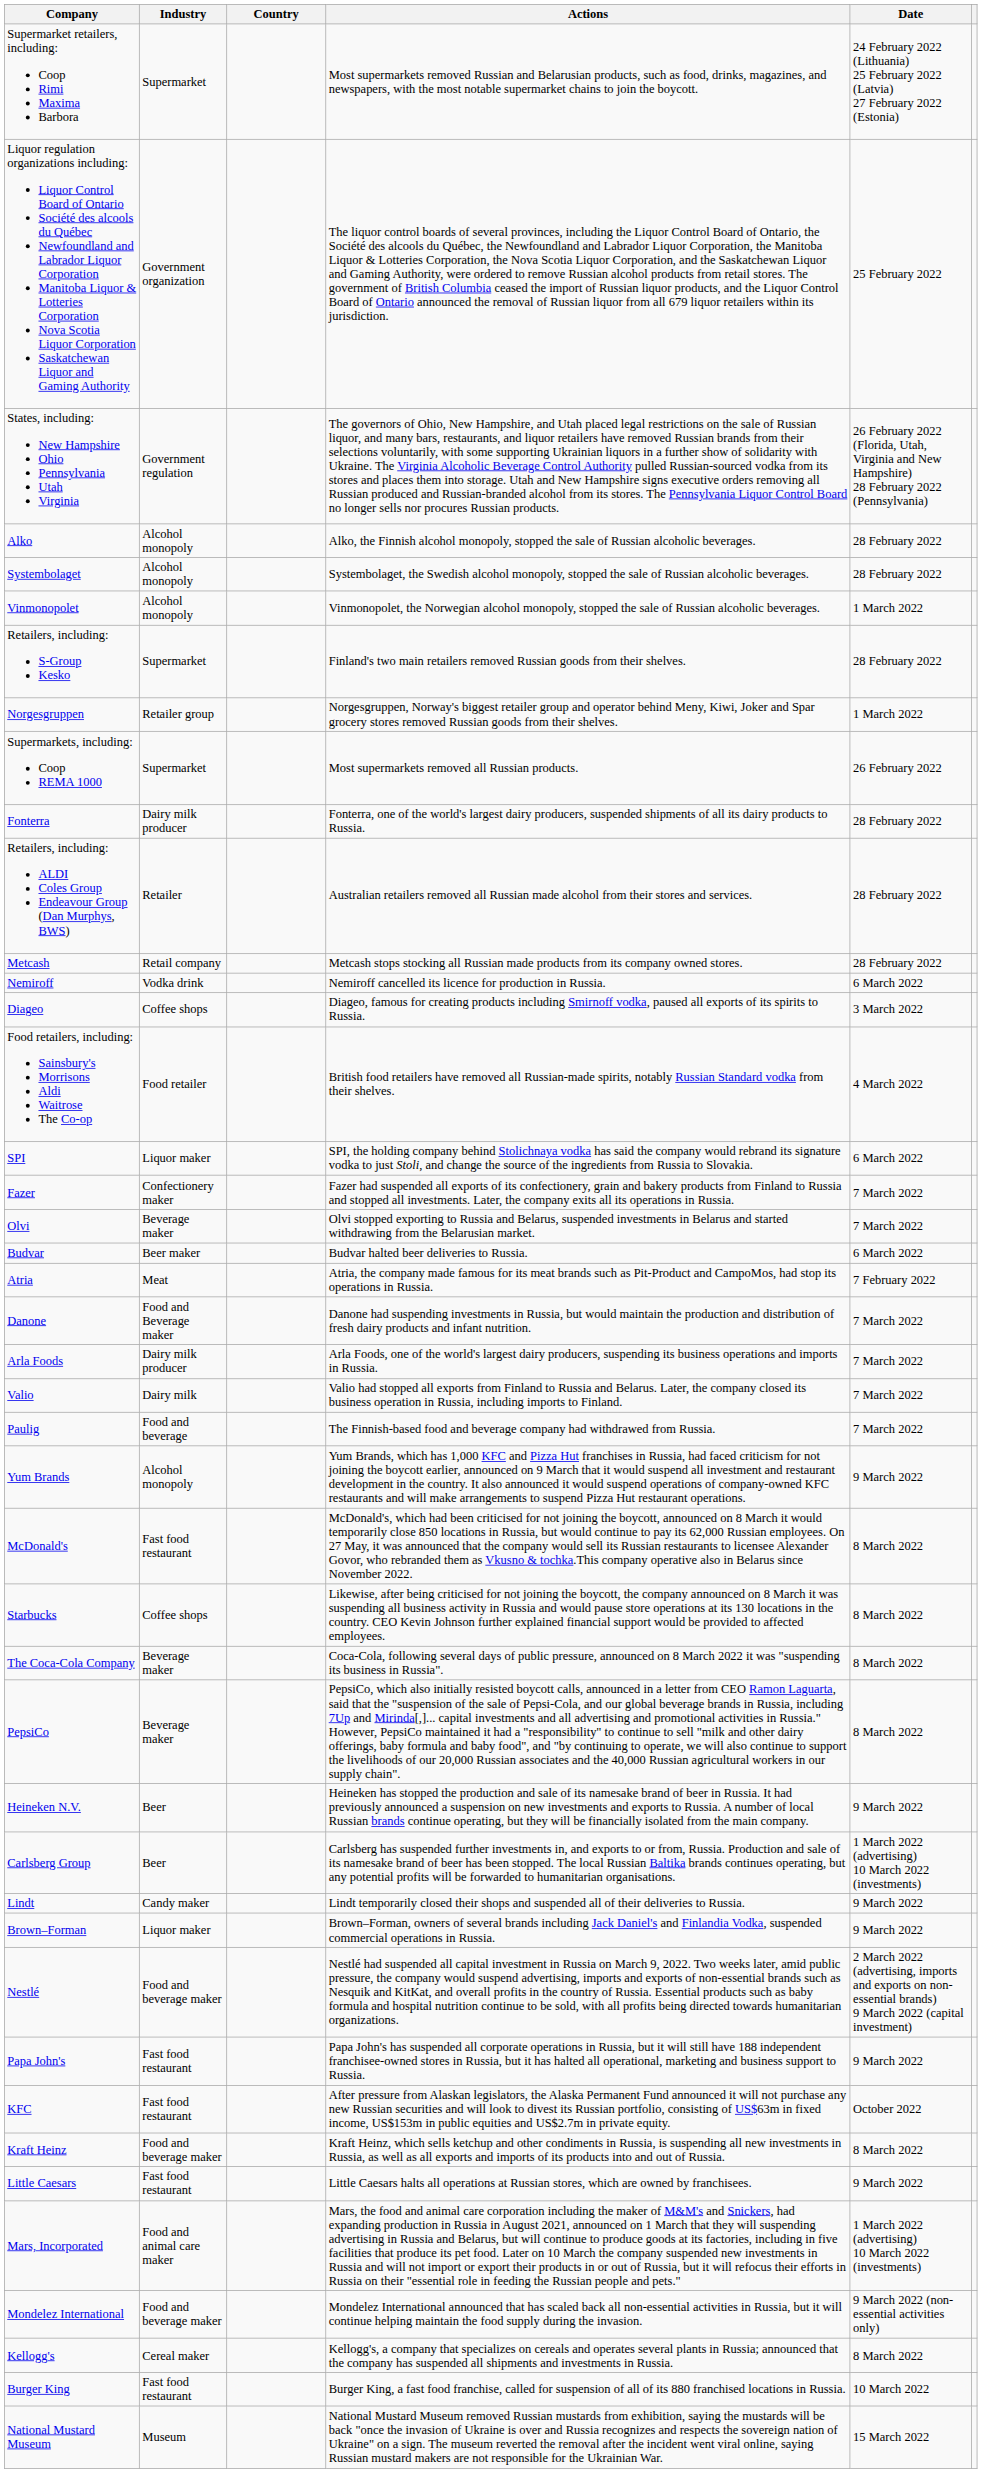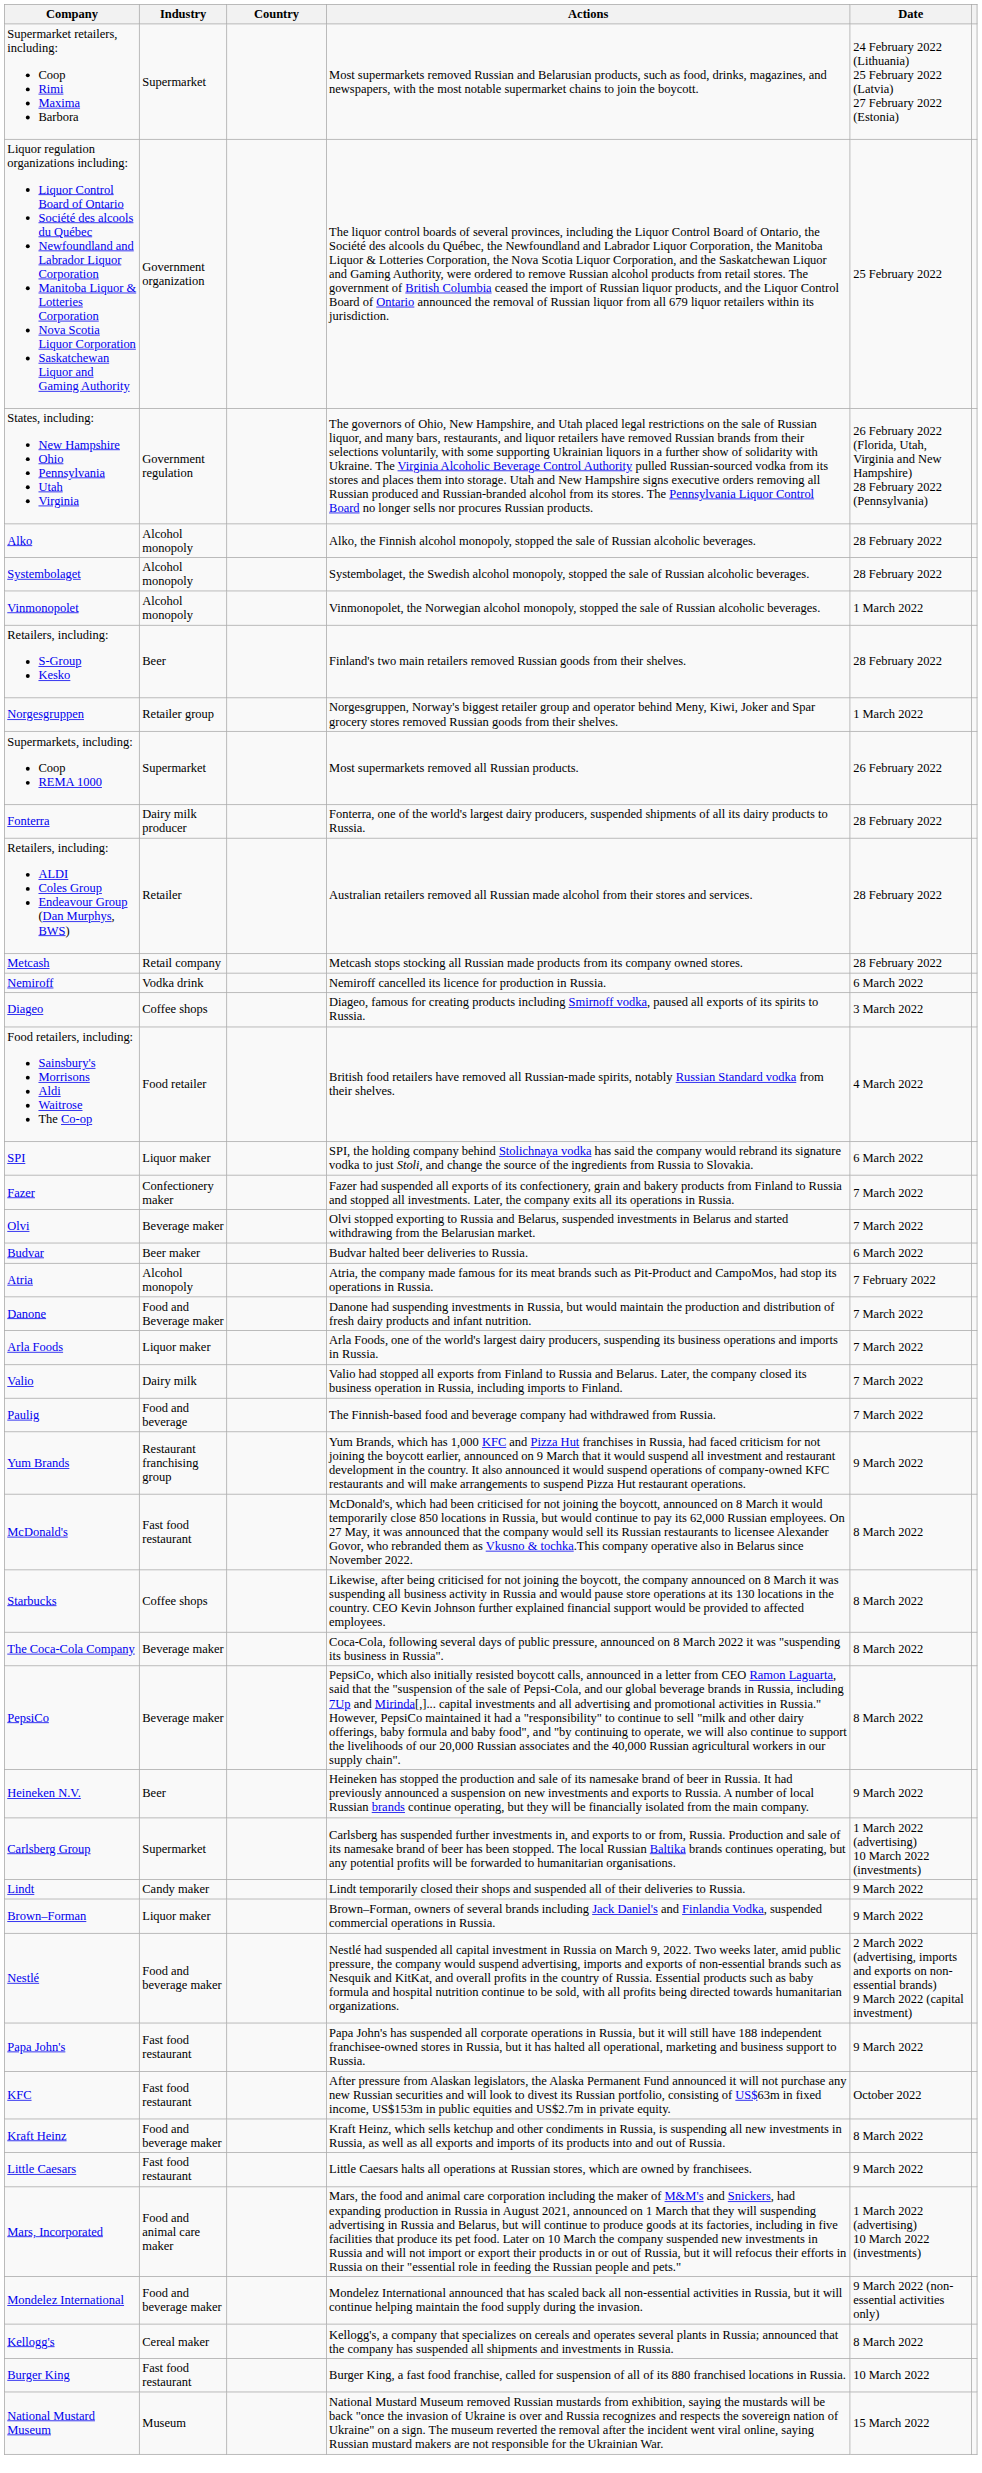 <table class="wikitable sortable">
 <tr>
 <th>Company</th>
 <th>Industry</th>
 <th width=120px>Country</th>
 <th>Actions</th>
 <th data-sort-type=date>Date</th>
 <th class="unsortable"></th>
 </tr>
 <tr>
 <td>Supermarket retailers, including:<br><ul><li>Coop</li><li><a href='#'>Rimi</a></li><li><a href='#'>Maxima</a></li><li>Barbora</li></ul></td>
 <td>Supermarket</td>
 <td><br><br></td>
 <td>Most supermarkets removed Russian and Belarusian products, such as food, drinks, magazines, and newspapers, with the most notable supermarket chains to join the boycott.</td>
 <td>24 February 2022 (Lithuania) <br> 25 February 2022 (Latvia) <br> 27 February 2022 (Estonia)</td>
 <td><br><br></td>
 </tr>
 <tr>
 <td>Liquor regulation organizations including:<br><ul><li><a href='#'>Liquor Control Board of Ontario</a></li><li><a href='#'>Société des alcools du Québec</a></li><li><a href='#'>Newfoundland and Labrador Liquor Corporation</a></li><li><a href='#'>Manitoba Liquor & Lotteries Corporation</a></li><li><a href='#'>Nova Scotia Liquor Corporation</a></li><li><a href='#'>Saskatchewan Liquor and Gaming Authority</a></li></ul></td>
 <td>Government organization</td>
 <td></td>
 <td>The liquor control boards of several provinces, including the Liquor Control Board of Ontario, the Société des alcools du Québec, the Newfoundland and Labrador Liquor Corporation, the Manitoba Liquor & Lotteries Corporation, the Nova Scotia Liquor Corporation, and the Saskatchewan Liquor and Gaming Authority, were ordered to remove Russian alcohol products from retail stores. The government of <a href='#'>British Columbia</a> ceased the import of Russian liquor products, and the Liquor Control Board of <a href='#'>Ontario</a> announced the removal of Russian liquor from all 679 liquor retailers within its jurisdiction.</td>
 <td>25 February 2022</td>
 <td><br><br><br><br><br></td>
 </tr>
 <tr>
 <td>States, including:<br><ul><li><a href='#'>New Hampshire</a></li><li><a href='#'>Ohio</a></li><li><a href='#'>Pennsylvania</a></li><li><a href='#'>Utah</a></li><li><a href='#'>Virginia</a></li></ul></td>
 <td>Government regulation</td>
 <td></td>
 <td>The governors of Ohio, New Hampshire, and Utah placed legal restrictions on the sale of Russian liquor, and many bars, restaurants, and liquor retailers have removed Russian brands from their selections voluntarily, with some supporting Ukrainian liquors in a further show of solidarity with Ukraine. The <a href='#'>Virginia Alcoholic Beverage Control Authority</a> pulled Russian-sourced vodka from its stores and places them into storage. Utah and New Hampshire signs executive orders removing all Russian produced and Russian-branded alcohol from its stores. The <a href='#'>Pennsylvania Liquor Control Board</a> no longer sells nor procures Russian products.</td>
 <td>26 February 2022 (Florida, Utah, Virginia and New Hampshire) <br> 28 February 2022 (Pennsylvania)</td>
 <td><br><br><br><br><br></td>
 </tr>
 <tr>
 <td><a href='#'>Alko</a></td>
 <td>Alcohol monopoly</td>
 <td></td>
 <td>Alko, the Finnish alcohol monopoly, stopped the sale of Russian alcoholic beverages.</td>
 <td>28 February 2022</td>
 <td></td>
 </tr>
 <tr>
 <td><a href='#'>Systembolaget</a></td>
 <td>Alcohol monopoly</td>
 <td></td>
 <td>Systembolaget, the Swedish alcohol monopoly, stopped the sale of Russian alcoholic beverages.</td>
 <td>28 February 2022</td>
 <td></td>
 </tr>
 <tr>
 <td><a href='#'>Vinmonopolet</a></td>
 <td>Alcohol monopoly</td>
 <td></td>
 <td>Vinmonopolet, the Norwegian alcohol monopoly, stopped the sale of Russian alcoholic beverages.</td>
 <td>1 March 2022</td>
 <td></td>
 </tr>
 <tr>
 <td>Retailers, including:<br><ul><li><a href='#'>S-Group</a></li><li><a href='#'>Kesko</a></li></ul></td>
-<td>Supermarket</td>
+<td>Beer</td>
 <td></td>
 <td>Finland's two main retailers removed Russian goods from their shelves.</td>
 <td>28 February 2022</td>
 <td></td>
 </tr>
 <tr>
 <td><a href='#'>Norgesgruppen</a></td>
 <td>Retailer group</td>
 <td></td>
 <td>Norgesgruppen, Norway's biggest retailer group and operator behind Meny, Kiwi, Joker and Spar grocery stores removed Russian goods from their shelves.</td>
 <td>1 March 2022</td>
 <td></td>
 </tr>
 <tr>
 <td>Supermarkets, including:<br><ul><li>Coop</li><li><a href='#'>REMA 1000</a></li></ul></td>
 <td>Supermarket</td>
 <td></td>
 <td>Most supermarkets removed all Russian products.</td>
 <td>26 February 2022</td>
 <td><br></td>
 </tr>
 <tr>
 <td><a href='#'>Fonterra</a></td>
 <td>Dairy milk producer</td>
 <td></td>
 <td>Fonterra, one of the world's largest dairy producers, suspended shipments of all its dairy products to Russia.</td>
 <td>28 February 2022</td>
 <td></td>
 </tr>
 <tr>
 <td>Retailers, including:<br><ul><li><a href='#'>ALDI</a></li><li><a href='#'>Coles Group</a></li><li><a href='#'>Endeavour Group</a> (<a href='#'>Dan Murphys</a>, <a href='#'>BWS</a>)</li></ul></td>
 <td>Retailer</td>
 <td></td>
 <td>Australian retailers removed all Russian made alcohol from their stores and services.</td>
 <td>28 February 2022</td>
 <td><br></td>
 </tr>
 <tr>
 <td><a href='#'>Metcash</a></td>
 <td>Retail company</td>
 <td></td>
 <td>Metcash stops stocking all Russian made products from its company owned stores.</td>
 <td>28 February 2022</td>
 <td></td>
 </tr>
 <tr>
 <td><a href='#'>Nemiroff</a></td>
 <td>Vodka drink</td>
 <td></td>
 <td>Nemiroff cancelled its licence for production in Russia.</td>
 <td>6 March 2022</td>
 <td></td>
 </tr>
 <tr>
 <td><a href='#'>Diageo</a></td>
 <td>Coffee shops</td>
 <td></td>
 <td>Diageo, famous for creating products including <a href='#'>Smirnoff vodka</a>, paused all exports of its spirits to Russia.</td>
 <td>3 March 2022</td>
 <td></td>
 </tr>
 <tr>
 <td>Food retailers, including:<br><ul><li><a href='#'>Sainsbury's</a></li><li><a href='#'>Morrisons</a></li><li><a href='#'>Aldi</a></li><li><a href='#'>Waitrose</a></li><li>The <a href='#'>Co-op</a></li></ul></td>
 <td>Food retailer</td>
 <td></td>
 <td>British food retailers have removed all Russian-made spirits, notably <a href='#'>Russian Standard vodka</a> from their shelves.</td>
 <td>4 March 2022</td>
 <td></td>
 </tr>
 <tr>
 <td><a href='#'>SPI</a></td>
 <td>Liquor maker</td>
 <td></td>
 <td>SPI, the holding company behind <a href='#'>Stolichnaya vodka</a> has said the company would rebrand its signature vodka to just <em>Stoli</em>, and change the source of the ingredients from Russia to Slovakia.</td>
 <td>6 March 2022</td>
 <td></td>
 </tr>
 <tr>
 <td><a href='#'>Fazer</a></td>
 <td>Confectionery maker</td>
 <td></td>
 <td>Fazer had suspended all exports of its confectionery, grain and bakery products from Finland to Russia and stopped all investments. Later, the company exits all its operations in Russia.</td>
 <td>7 March 2022</td>
 <td></td>
 </tr>
 <tr>
 <td><a href='#'>Olvi</a></td>
 <td>Beverage maker</td>
 <td></td>
 <td>Olvi stopped exporting to Russia and Belarus, suspended investments in Belarus and started withdrawing from the Belarusian market.</td>
 <td>7 March 2022</td>
 <td></td>
 </tr>
 <tr>
 <td><a href='#'>Budvar</a></td>
 <td>Beer maker</td>
 <td></td>
 <td>Budvar halted beer deliveries to Russia.</td>
 <td>6 March 2022</td>
 <td></td>
 </tr>
 <tr>
 <td><a href='#'>Atria</a></td>
-<td>Meat</td>
+<td>Alcohol monopoly</td>
 <td></td>
 <td>Atria, the company made famous for its meat brands such as Pit-Product and CampoMos, had stop its operations in Russia.</td>
 <td>7 February 2022</td>
 <td></td>
 </tr>
 <tr>
 <td><a href='#'>Danone</a></td>
 <td>Food and Beverage maker</td>
 <td></td>
 <td>Danone had suspending investments in Russia, but would maintain the production and distribution of fresh dairy products and infant nutrition.</td>
 <td>7 March 2022</td>
 <td></td>
 </tr>
 <tr>
 <td><a href='#'>Arla Foods</a></td>
-<td>Dairy milk producer</td>
+<td>Liquor maker</td>
 <td></td>
 <td>Arla Foods, one of the world's largest dairy producers, suspending its business operations and imports in Russia.</td>
 <td>7 March 2022</td>
 <td></td>
 </tr>
 <tr>
 <td><a href='#'>Valio</a></td>
 <td>Dairy milk</td>
 <td></td>
 <td>Valio had stopped all exports from Finland to Russia and Belarus. Later, the company closed its business operation in Russia, including imports to Finland.</td>
 <td>7 March 2022</td>
 <td></td>
 </tr>
 <tr>
 <td><a href='#'>Paulig</a></td>
 <td>Food and beverage</td>
 <td></td>
 <td>The Finnish-based food and beverage company had withdrawed from Russia.</td>
 <td>7 March 2022</td>
 <td></td>
 </tr>
 <tr>
 <td><a href='#'>Yum Brands</a></td>
-<td>Alcohol monopoly</td>
+<td>Restaurant franchising group</td>
 <td></td>
 <td>Yum Brands, which has 1,000 <a href='#'>KFC</a> and <a href='#'>Pizza Hut</a> franchises in Russia, had faced criticism for not joining the boycott earlier, announced on 9 March that it would suspend all investment and restaurant development in the country. It also announced it would suspend operations of company-owned KFC restaurants and will make arrangements to suspend Pizza Hut restaurant operations.</td>
 <td>9 March 2022</td>
 <td></td>
 </tr>
 <tr>
 <td><a href='#'>McDonald's</a></td>
 <td>Fast food restaurant</td>
 <td></td>
 <td>McDonald's, which had been criticised for not joining the boycott, announced on 8 March it would temporarily close 850 locations in Russia, but would continue to pay its 62,000 Russian employees. On 27 May, it was announced that the company would sell its Russian restaurants to licensee Alexander Govor, who rebranded them as <a href='#'>Vkusno & tochka</a>.This company operative also in Belarus since November 2022.</td>
 <td>8 March 2022</td>
 <td></td>
 </tr>
 <tr>
 <td><a href='#'>Starbucks</a></td>
 <td>Coffee shops</td>
 <td></td>
 <td>Likewise, after being criticised for not joining the boycott, the company announced on 8 March it was suspending all business activity in Russia and would pause store operations at its 130 locations in the country. CEO Kevin Johnson further explained financial support would be provided to affected employees.</td>
 <td>8 March 2022</td>
 <td><br><br></td>
 </tr>
 <tr>
 <td><a href='#'>The Coca-Cola Company</a></td>
 <td>Beverage maker</td>
 <td></td>
 <td>Coca-Cola, following several days of public pressure, announced on 8 March 2022 it was "suspending its business in Russia".</td>
 <td>8 March 2022</td>
 <td></td>
 </tr>
 <tr>
 <td><a href='#'>PepsiCo</a></td>
 <td>Beverage maker</td>
 <td></td>
 <td>PepsiCo, which also initially resisted boycott calls, announced in a letter from CEO <a href='#'>Ramon Laguarta</a>, said that the "suspension of the sale of Pepsi-Cola, and our global beverage brands in Russia, including <a href='#'>7Up</a> and <a href='#'>Mirinda</a>[,]... capital investments and all advertising and promotional activities in Russia." However, PepsiCo maintained it had a "responsibility" to continue to sell "milk and other dairy offerings, baby formula and baby food", and "by continuing to operate, we will also continue to support the livelihoods of our 20,000 Russian associates and the 40,000 Russian agricultural workers in our supply chain".</td>
 <td>8 March 2022</td>
 <td><br><br><br><br></td>
 </tr>
 <tr>
 <td><a href='#'>Heineken N.V.</a></td>
 <td>Beer</td>
 <td></td>
 <td>Heineken has stopped the production and sale of its namesake brand of beer in Russia. It had previously announced a suspension on new investments and exports to Russia. A number of local Russian <a href='#'>brands</a> continue operating, but they will be financially isolated from the main company.</td>
 <td>9 March 2022</td>
 <td><br><br></td>
 </tr>
 <tr>
 <td><a href='#'>Carlsberg Group</a></td>
-<td>Beer</td>
+<td>Supermarket</td>
 <td></td>
 <td>Carlsberg has suspended further investments in, and exports to or from, Russia. Production and sale of its namesake brand of beer has been stopped. The local Russian <a href='#'>Baltika</a> brands continues operating, but any potential profits will be forwarded to humanitarian organisations.</td>
 <td>1 March 2022 (advertising) <br> 10 March 2022 (investments)</td>
 <td><br><br></td>
 </tr>
 <tr>
 <td><a href='#'>Lindt</a></td>
 <td>Candy maker</td>
 <td></td>
 <td>Lindt temporarily closed their shops and suspended all of their deliveries to Russia.</td>
 <td>9 March 2022</td>
 <td></td>
 </tr>
 <tr>
 <td><a href='#'>Brown–Forman</a></td>
 <td>Liquor maker</td>
 <td></td>
 <td>Brown–Forman, owners of several brands including <a href='#'>Jack Daniel's</a> and <a href='#'>Finlandia Vodka</a>, suspended commercial operations in Russia.</td>
 <td>9 March 2022</td>
 <td></td>
 </tr>
 <tr>
 <td><a href='#'>Nestlé</a></td>
 <td>Food and beverage maker</td>
 <td></td>
 <td>Nestlé had suspended all capital investment in Russia on March 9, 2022. Two weeks later, amid public pressure, the company would suspend advertising, imports and exports of non-essential brands such as Nesquik and KitKat, and overall profits in the country of Russia. Essential products such as baby formula and hospital nutrition continue to be sold, with all profits being directed towards humanitarian organizations.</td>
 <td>2 March 2022 (advertising, imports and exports on non-essential brands) <br> 9 March 2022 (capital investment)</td>
 <td><br></td>
 </tr>
 <tr>
 <td><a href='#'>Papa John's</a></td>
 <td>Fast food restaurant</td>
 <td></td>
 <td>Papa John's has suspended all corporate operations in Russia, but it will still have 188 independent franchisee-owned stores in Russia, but it has halted all operational, marketing and business support to Russia.</td>
 <td>9 March 2022</td>
 <td><br></td>
 </tr>
 <tr>
 <td><a href='#'>KFC</a></td>
 <td>Fast food restaurant</td>
 <td></td>
 <td>After pressure from Alaskan legislators, the Alaska Permanent Fund announced it will not purchase any new Russian securities and will look to divest its Russian portfolio, consisting of <a href='#'>US$</a>63m in fixed income, US$153m in public equities and US$2.7m in private equity.</td>
 <td>October 2022</td>
 <td></td>
 </tr>
 <tr>
 <td><a href='#'>Kraft Heinz</a></td>
 <td>Food and beverage maker</td>
 <td></td>
 <td>Kraft Heinz, which sells ketchup and other condiments in Russia, is suspending all new investments in Russia, as well as all exports and imports of its products into and out of Russia.</td>
 <td>8 March 2022</td>
 <td></td>
 </tr>
 <tr>
 <td><a href='#'>Little Caesars</a></td>
 <td>Fast food restaurant</td>
 <td></td>
 <td>Little Caesars halts all operations at Russian stores, which are owned by franchisees.</td>
 <td>9 March 2022</td>
 <td></td>
 </tr>
 <tr>
 <td><a href='#'>Mars, Incorporated</a></td>
 <td>Food and animal care maker</td>
 <td></td>
 <td>Mars, the food and animal care corporation including the maker of <a href='#'>M&M's</a> and <a href='#'>Snickers</a>, had expanding production in Russia in August 2021, announced on 1 March that they will suspending advertising in Russia and Belarus, but will continue to produce goods at its factories, including in five facilities that produce its pet food. Later on 10 March the company suspended new investments in Russia and will not import or export their products in or out of Russia, but it will refocus their efforts in Russia on their "essential role in feeding the Russian people and pets."</td>
 <td>1 March 2022 (advertising) <br> 10 March 2022 (investments)</td>
 <td><br></td>
 </tr>
 <tr>
 <td><a href='#'>Mondelez International</a></td>
 <td>Food and beverage maker</td>
 <td></td>
 <td>Mondelez International announced that has scaled back all non-essential activities in Russia, but it will continue helping maintain the food supply during the invasion.</td>
 <td>9 March 2022 (non-essential activities only)</td>
 <td></td>
 </tr>
 <tr>
 <td><a href='#'>Kellogg's</a></td>
 <td>Cereal maker</td>
 <td></td>
 <td>Kellogg's, a company that specializes on cereals and operates several plants in Russia; announced that the company has suspended all shipments and investments in Russia.</td>
 <td>8 March 2022</td>
 <td></td>
 </tr>
 <tr>
 <td><a href='#'>Burger King</a></td>
 <td>Fast food restaurant</td>
 <td></td>
 <td>Burger King, a fast food franchise, called for suspension of all of its 880 franchised locations in Russia.</td>
 <td>10 March 2022</td>
 <td></td>
 </tr>
 <tr>
 <td><a href='#'>National Mustard Museum</a></td>
 <td>Museum</td>
 <td></td>
 <td>National Mustard Museum removed Russian mustards from exhibition, saying the mustards will be back "once the invasion of Ukraine is over and Russia recognizes and respects the sovereign nation of Ukraine" on a sign. The museum reverted the removal after the incident went viral online, saying Russian mustard makers are not responsible for the Ukrainian War.</td>
 <td>15 March 2022</td>
 <td></td>
 </tr>
 </table>
